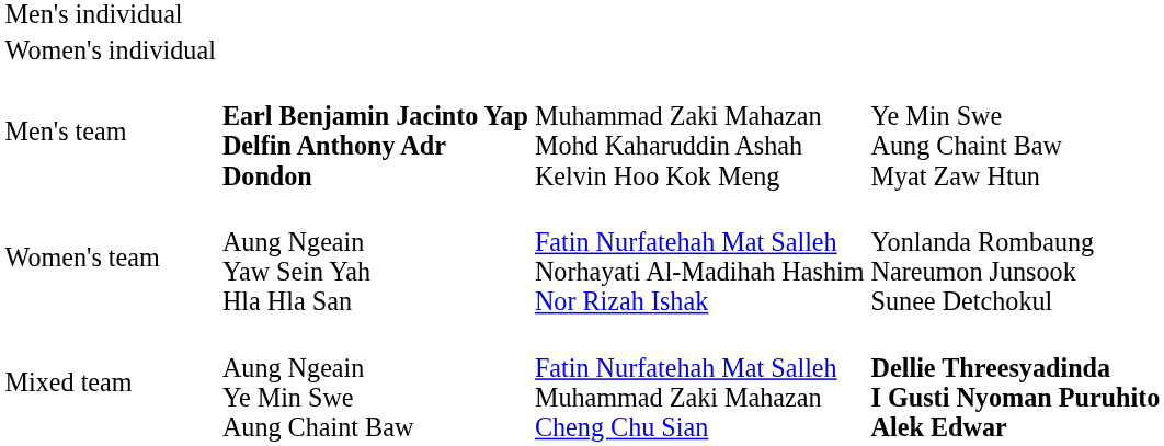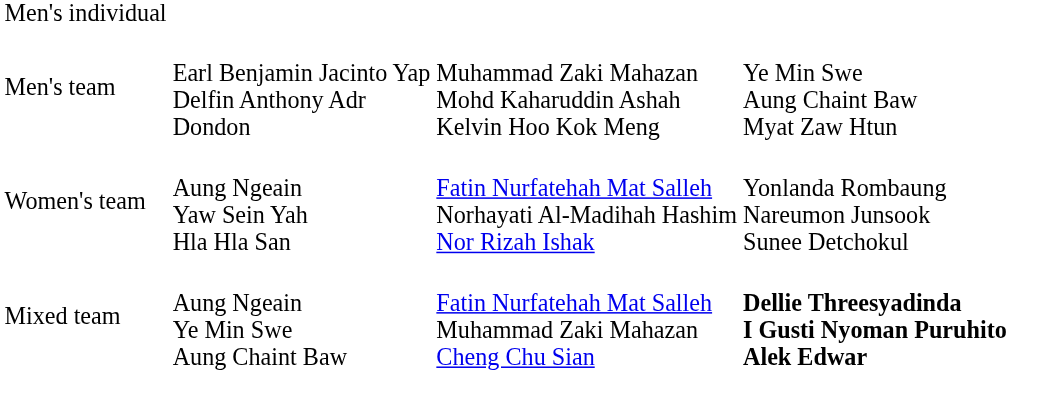 <table>
 <tr>
 <td>Men's individual</td>
 <td></td>
 <td></td>
 <td nowrap=true></td>
 </tr>
 <tr>
-<td>Women's individual</td>
-<td></td>
-<td></td>
-<td></td>
-</tr>
-<tr>
 <td>Men's team</td>
-<td nowrap=true><strong><br>Earl Benjamin Jacinto Yap<br>Delfin Anthony Adr<br>Dondon</strong></td>
+<td nowrap=true><br>Earl Benjamin Jacinto Yap<br>Delfin Anthony Adr<br>Dondon</td>
 <td><br>Muhammad Zaki Mahazan<br>Mohd Kaharuddin Ashah<br>Kelvin Hoo Kok Meng</td>
 <td><br>Ye Min Swe<br>Aung Chaint Baw<br>Myat Zaw Htun</td>
 </tr>
 <tr>
 <td>Women's team</td>
 <td><br>Aung Ngeain<br>Yaw Sein Yah<br>Hla Hla San</td>
 <td nowrap=true><br><a href='#'>Fatin Nurfatehah Mat Salleh</a><br>Norhayati Al-Madihah Hashim<br><a href='#'>Nor Rizah Ishak</a></td>
 <td><br>Yonlanda Rombaung<br>Nareumon Junsook<br>Sunee Detchokul</td>
 </tr>
 <tr>
 <td>Mixed team</td>
 <td><br>Aung Ngeain<br>Ye Min Swe<br>Aung Chaint Baw</td>
 <td><br><a href='#'>Fatin Nurfatehah Mat Salleh</a><br>Muhammad Zaki Mahazan<br><a href='#'>Cheng Chu Sian</a></td>
 <td><strong><br>Dellie Threesyadinda<br>I Gusti Nyoman Puruhito<br>Alek Edwar</strong></td>
 </tr>
 </table>
